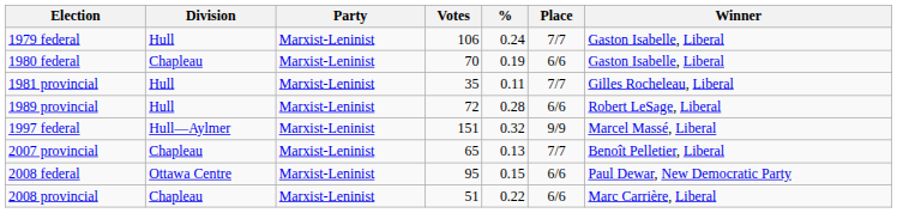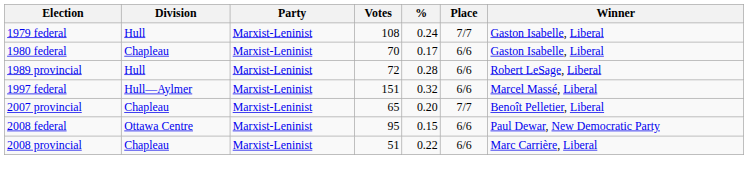 <table class="wikitable" width="1000">
 <tr>
 <th align="left">Election</th>
 <th align="left">Division</th>
 <th align="left">Party</th>
 <th align="right">Votes</th>
 <th align="right">%</th>
 <th align="center">Place</th>
 <th align="center">Winner</th>
 </tr>
 <tr>
 <td align="left"><a href='#'>1979 federal</a></td>
 <td align="left"><a href='#'>Hull</a></td>
 <td align="left"><a href='#'>Marxist-Leninist</a></td>
-<td align="right">106</td>
+<td align="right">108</td>
 <td align="right">0.24</td>
 <td align="center">7/7</td>
 <td align="left"><a href='#'>Gaston Isabelle</a>, <a href='#'>Liberal</a></td>
 </tr>
 <tr>
 <td align="left"><a href='#'>1980 federal</a></td>
 <td align="left"><a href='#'>Chapleau</a></td>
 <td align="left"><a href='#'>Marxist-Leninist</a></td>
 <td align="right">70</td>
-<td align="right">0.19</td>
+<td align="right">0.17</td>
 <td align="center">6/6</td>
 <td align="left"><a href='#'>Gaston Isabelle</a>, <a href='#'>Liberal</a></td>
-</tr>
-<tr>
-<td align="left"><a href='#'>1981 provincial</a></td>
-<td align="left"><a href='#'>Hull</a></td>
-<td align="left"><a href='#'>Marxist-Leninist</a></td>
-<td align="right">35</td>
-<td align="right">0.11</td>
-<td align="center">7/7</td>
-<td align="left"><a href='#'>Gilles Rocheleau</a>, <a href='#'>Liberal</a></td>
 </tr>
 <tr>
 <td align="left"><a href='#'>1989 provincial</a></td>
 <td align="left"><a href='#'>Hull</a></td>
 <td align="left"><a href='#'>Marxist-Leninist</a></td>
 <td align="right">72</td>
 <td align="right">0.28</td>
 <td align="center">6/6</td>
 <td align="left"><a href='#'>Robert LeSage</a>, <a href='#'>Liberal</a></td>
 </tr>
 <tr>
 <td align="left"><a href='#'>1997 federal</a></td>
 <td align="left"><a href='#'>Hull—Aylmer</a></td>
 <td align="left"><a href='#'>Marxist-Leninist</a></td>
 <td align="right">151</td>
 <td align="right">0.32</td>
-<td align="center">9/9</td>
+<td align="center">6/6</td>
 <td align="left"><a href='#'>Marcel Massé</a>, <a href='#'>Liberal</a></td>
 </tr>
 <tr>
 <td align="left"><a href='#'>2007 provincial</a></td>
 <td align="left"><a href='#'>Chapleau</a></td>
 <td align="left"><a href='#'>Marxist-Leninist</a></td>
 <td align="right">65</td>
-<td align="right">0.13</td>
+<td align="right">0.20</td>
 <td align="center">7/7</td>
 <td align="left"><a href='#'>Benoît Pelletier</a>, <a href='#'>Liberal</a></td>
 </tr>
 <tr>
 <td align="left"><a href='#'>2008 federal</a></td>
 <td align="left"><a href='#'>Ottawa Centre</a></td>
 <td align="left"><a href='#'>Marxist-Leninist</a></td>
 <td align="right">95</td>
 <td align="right">0.15</td>
 <td align="center">6/6</td>
 <td align="left"><a href='#'>Paul Dewar</a>, <a href='#'>New Democratic Party</a></td>
 </tr>
 <tr>
 <td align="left"><a href='#'>2008 provincial</a></td>
 <td align="left"><a href='#'>Chapleau</a></td>
 <td align="left"><a href='#'>Marxist-Leninist</a></td>
 <td align="right">51</td>
 <td align="right">0.22</td>
 <td align="center">6/6</td>
 <td align="left"><a href='#'>Marc Carrière</a>, <a href='#'>Liberal</a></td>
 </tr>
 </table>
